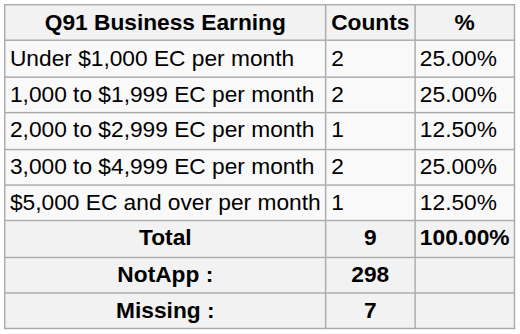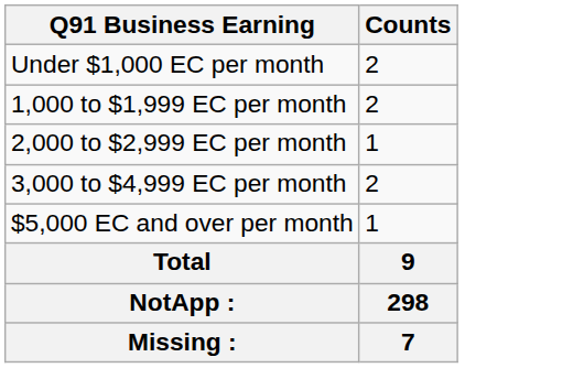 <table class="wikitable sortable">
 <tr>
 <th>Q91 Business Earning</th>
 <th>Counts</th>
-<th>%</th>
 </tr>
 <tr>
 <td>Under $1,000 EC per month</td>
 <td>2</td>
-<td>25.00%</td>
 </tr>
 <tr>
 <td>1,000 to $1,999 EC per month</td>
 <td>2</td>
-<td>25.00%</td>
 </tr>
 <tr>
 <td>2,000 to $2,999 EC per month</td>
 <td>1</td>
-<td>12.50%</td>
 </tr>
 <tr>
 <td>3,000 to $4,999 EC per month</td>
 <td>2</td>
-<td>25.00%</td>
 </tr>
 <tr>
 <td>$5,000 EC and over per month</td>
 <td>1</td>
-<td>12.50%</td>
 </tr>
 <tr>
 <th>Total</th>
 <th>9</th>
-<th>100.00%</th>
 </tr>
 <tr>
 <th>NotApp :</th>
 <th>298</th>
-<th></th>
 </tr>
 <tr>
 <th>Missing :</th>
 <th>7</th>
-<th></th>
 </tr>
 </table>
